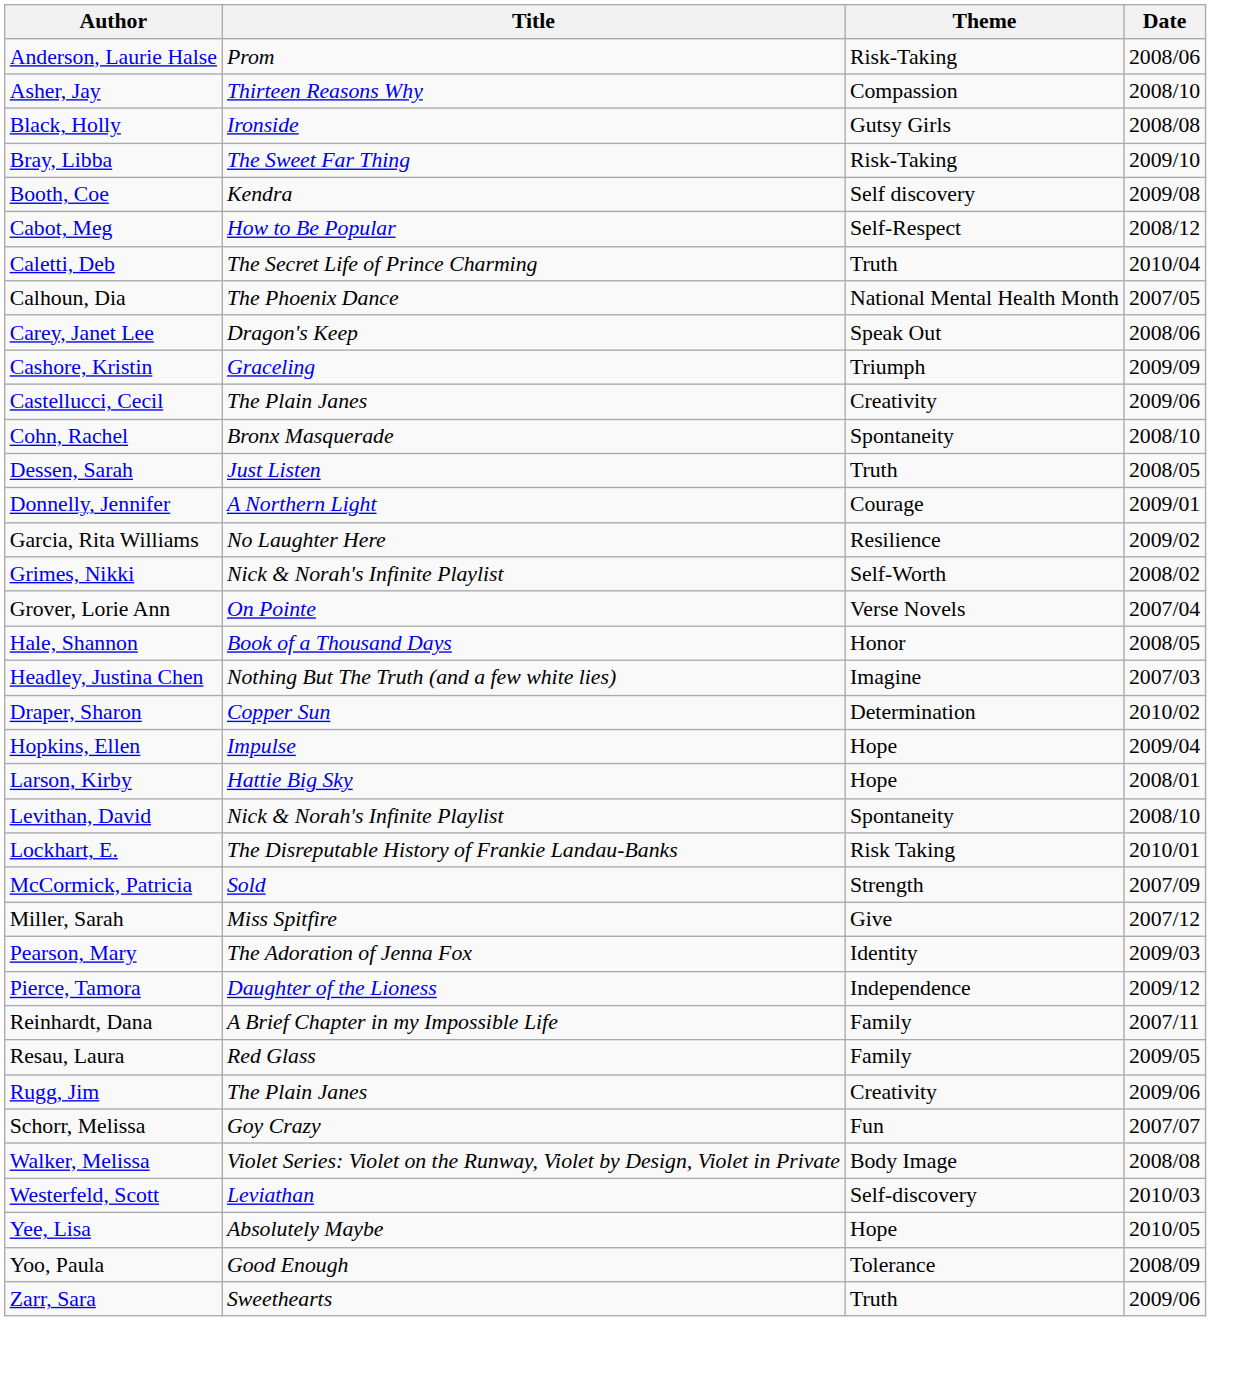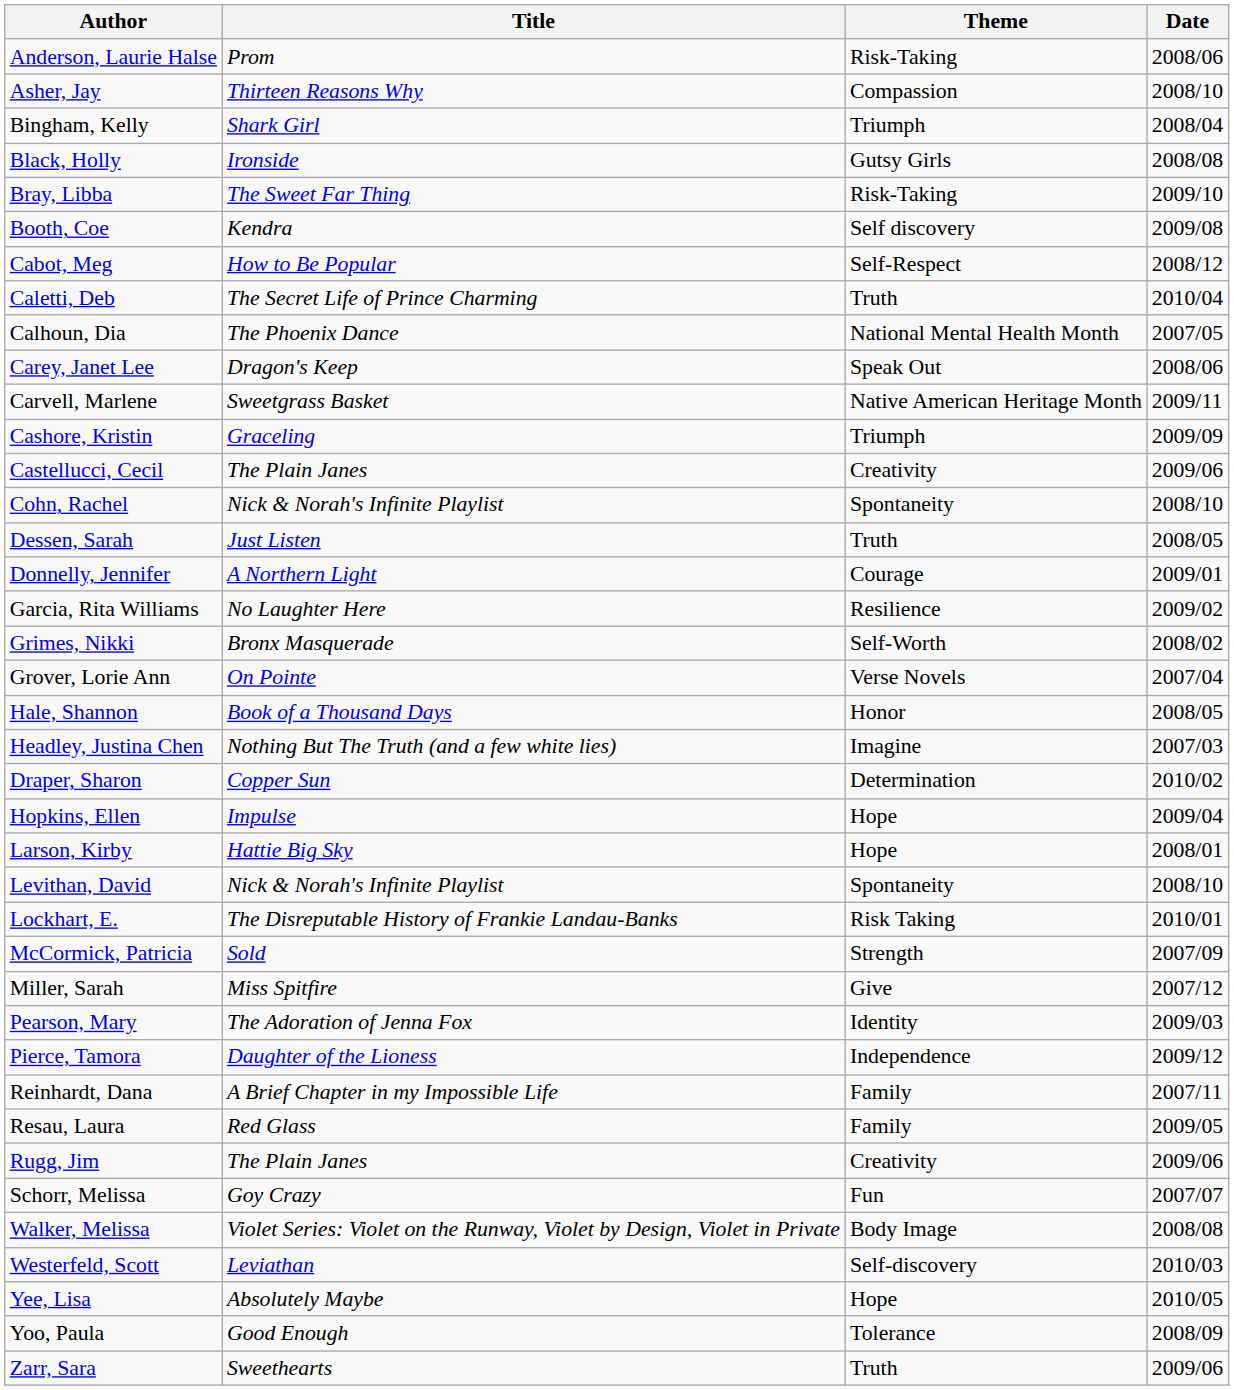 <table class="wikitable sortable">
 <tr>
 <th>Author</th>
 <th>Title</th>
 <th>Theme</th>
 <th>Date</th>
 </tr>
 <tr>
 <td><a href='#'>Anderson, Laurie Halse</a></td>
 <td><em>Prom</em></td>
 <td>Risk-Taking</td>
 <td>2008/06</td>
 </tr>
 <tr>
 <td><a href='#'>Asher, Jay</a></td>
 <td><em><a href='#'>Thirteen Reasons Why</a></em></td>
 <td>Compassion</td>
 <td>2008/10</td>
+</tr>
+<tr>
+<td>Bingham, Kelly</td>
+<td><em><a href='#'>Shark Girl</a></em></td>
+<td>Triumph</td>
+<td>2008/04</td>
 </tr>
 <tr>
 <td><a href='#'>Black, Holly</a></td>
 <td><em><a href='#'>Ironside</a></em></td>
 <td>Gutsy Girls</td>
 <td>2008/08</td>
 </tr>
 <tr>
 <td><a href='#'>Bray, Libba</a></td>
 <td><em><a href='#'>The Sweet Far Thing</a></em></td>
 <td>Risk-Taking</td>
 <td>2009/10</td>
 </tr>
 <tr>
 <td><a href='#'>Booth, Coe</a></td>
 <td><em>Kendra</em></td>
 <td>Self discovery</td>
 <td>2009/08</td>
 </tr>
 <tr>
 <td><a href='#'>Cabot, Meg</a></td>
 <td><em><a href='#'>How to Be Popular</a></em></td>
 <td>Self-Respect</td>
 <td>2008/12</td>
 </tr>
 <tr>
 <td><a href='#'>Caletti, Deb</a></td>
 <td><em>The Secret Life of Prince Charming</em></td>
 <td>Truth</td>
 <td>2010/04</td>
 </tr>
 <tr>
 <td>Calhoun, Dia</td>
 <td><em>The Phoenix Dance</em></td>
 <td>National Mental Health Month</td>
 <td>2007/05</td>
 </tr>
 <tr>
 <td><a href='#'>Carey, Janet Lee</a></td>
 <td><em>Dragon's Keep</em></td>
 <td>Speak Out</td>
 <td>2008/06</td>
 </tr>
 <tr>
+<td>Carvell, Marlene</td>
+<td><em>Sweetgrass Basket</em></td>
+<td>Native American Heritage Month</td>
+<td>2009/11</td>
+</tr>
+<tr>
 <td><a href='#'>Cashore, Kristin</a></td>
 <td><em><a href='#'>Graceling</a></em></td>
 <td>Triumph</td>
 <td>2009/09</td>
 </tr>
 <tr>
 <td><a href='#'>Castellucci, Cecil</a></td>
 <td><em>The Plain Janes</em></td>
 <td>Creativity</td>
 <td>2009/06</td>
 </tr>
 <tr>
 <td><a href='#'>Cohn, Rachel</a></td>
-<td><em>Bronx Masquerade</em></td>
+<td><em>Nick & Norah's Infinite Playlist</em></td>
 <td>Spontaneity</td>
 <td>2008/10</td>
 </tr>
 <tr>
 <td><a href='#'>Dessen, Sarah</a></td>
 <td><em><a href='#'>Just Listen</a></em></td>
 <td>Truth</td>
 <td>2008/05</td>
 </tr>
 <tr>
 <td><a href='#'>Donnelly, Jennifer</a></td>
 <td><em><a href='#'>A Northern Light</a></em></td>
 <td>Courage</td>
 <td>2009/01</td>
 </tr>
 <tr>
 <td>Garcia, Rita Williams</td>
 <td><em>No Laughter Here</em></td>
 <td>Resilience</td>
 <td>2009/02</td>
 </tr>
 <tr>
 <td><a href='#'>Grimes, Nikki</a></td>
-<td><em>Nick & Norah's Infinite Playlist</em></td>
+<td><em>Bronx Masquerade</em></td>
 <td>Self-Worth</td>
 <td>2008/02</td>
 </tr>
 <tr>
 <td>Grover, Lorie Ann</td>
 <td><em><a href='#'>On Pointe</a></em></td>
 <td>Verse Novels</td>
 <td>2007/04</td>
 </tr>
 <tr>
 <td><a href='#'>Hale, Shannon</a></td>
 <td><em><a href='#'>Book of a Thousand Days</a></em></td>
 <td>Honor</td>
 <td>2008/05</td>
 </tr>
 <tr>
 <td><a href='#'>Headley, Justina Chen</a></td>
 <td><em>Nothing But The Truth (and a few white lies)</em></td>
 <td>Imagine</td>
 <td>2007/03</td>
 </tr>
 <tr>
 <td><a href='#'>Draper, Sharon</a></td>
 <td><em><a href='#'>Copper Sun</a></em></td>
 <td>Determination</td>
 <td>2010/02</td>
 </tr>
 <tr>
 <td><a href='#'>Hopkins, Ellen</a></td>
 <td><em><a href='#'>Impulse</a></em></td>
 <td>Hope</td>
 <td>2009/04</td>
 </tr>
 <tr>
 <td><a href='#'>Larson, Kirby</a></td>
 <td><em><a href='#'>Hattie Big Sky</a></em></td>
 <td>Hope</td>
 <td>2008/01</td>
 </tr>
 <tr>
 <td><a href='#'>Levithan, David</a></td>
 <td><em>Nick & Norah's Infinite Playlist</em></td>
 <td>Spontaneity</td>
 <td>2008/10</td>
 </tr>
 <tr>
 <td><a href='#'>Lockhart, E.</a></td>
 <td><em>The Disreputable History of Frankie Landau-Banks</em></td>
 <td>Risk Taking</td>
 <td>2010/01</td>
 </tr>
 <tr>
 <td><a href='#'>McCormick, Patricia</a></td>
 <td><em><a href='#'>Sold</a></em></td>
 <td>Strength</td>
 <td>2007/09</td>
 </tr>
 <tr>
 <td>Miller, Sarah</td>
 <td><em>Miss Spitfire</em></td>
 <td>Give</td>
 <td>2007/12</td>
 </tr>
 <tr>
 <td><a href='#'>Pearson, Mary</a></td>
 <td><em>The Adoration of Jenna Fox</em></td>
 <td>Identity</td>
 <td>2009/03</td>
 </tr>
 <tr>
 <td><a href='#'>Pierce, Tamora</a></td>
 <td><em><a href='#'>Daughter of the Lioness</a></em></td>
 <td>Independence</td>
 <td>2009/12</td>
 </tr>
 <tr>
 <td>Reinhardt, Dana</td>
 <td><em>A Brief Chapter in my Impossible Life</em></td>
 <td>Family</td>
 <td>2007/11</td>
 </tr>
 <tr>
 <td>Resau, Laura</td>
 <td><em>Red Glass</em></td>
 <td>Family</td>
 <td>2009/05</td>
 </tr>
 <tr>
 <td><a href='#'>Rugg, Jim</a></td>
 <td><em>The Plain Janes</em></td>
 <td>Creativity</td>
 <td>2009/06</td>
 </tr>
 <tr>
 <td>Schorr, Melissa</td>
 <td><em>Goy Crazy</em></td>
 <td>Fun</td>
 <td>2007/07</td>
 </tr>
 <tr>
 <td><a href='#'>Walker, Melissa</a></td>
 <td><em>Violet Series: Violet on the Runway, Violet by Design, Violet in Private</em></td>
 <td>Body Image</td>
 <td>2008/08</td>
 </tr>
 <tr>
 <td><a href='#'>Westerfeld, Scott</a></td>
 <td><em><a href='#'>Leviathan</a></em></td>
 <td>Self-discovery</td>
 <td>2010/03</td>
 </tr>
 <tr>
 <td><a href='#'>Yee, Lisa</a></td>
 <td><em>Absolutely Maybe</em></td>
 <td>Hope</td>
 <td>2010/05</td>
 </tr>
 <tr>
 <td>Yoo, Paula</td>
 <td><em>Good Enough</em></td>
 <td>Tolerance</td>
 <td>2008/09</td>
 </tr>
 <tr>
 <td><a href='#'>Zarr, Sara</a></td>
 <td><em>Sweethearts</em></td>
 <td>Truth</td>
 <td>2009/06</td>
 </tr>
 </table>
